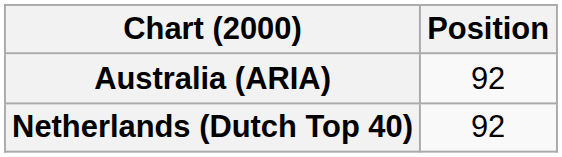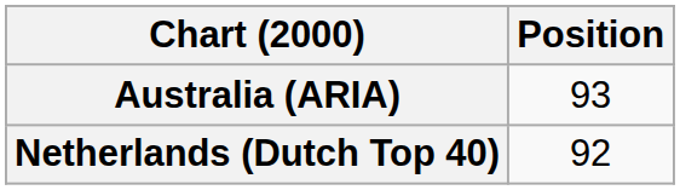 <table class="wikitable plainrowheaders" style="text-align:center">
 <tr>
 <th scope="col">Chart (2000)</th>
 <th scope="col">Position</th>
 </tr>
 <tr>
 <th scope="row">Australia (ARIA)</th>
-<td>92</td>
+<td>93</td>
 </tr>
 <tr>
 <th scope="row">Netherlands (Dutch Top 40)</th>
 <td>92</td>
 </tr>
 </table>
